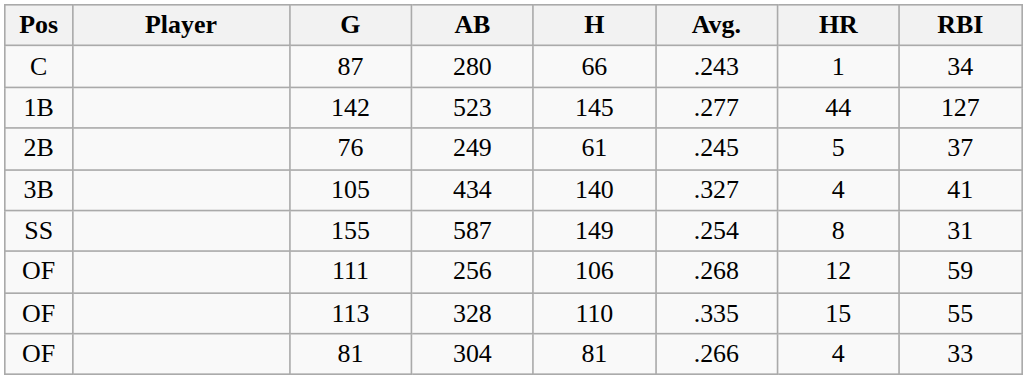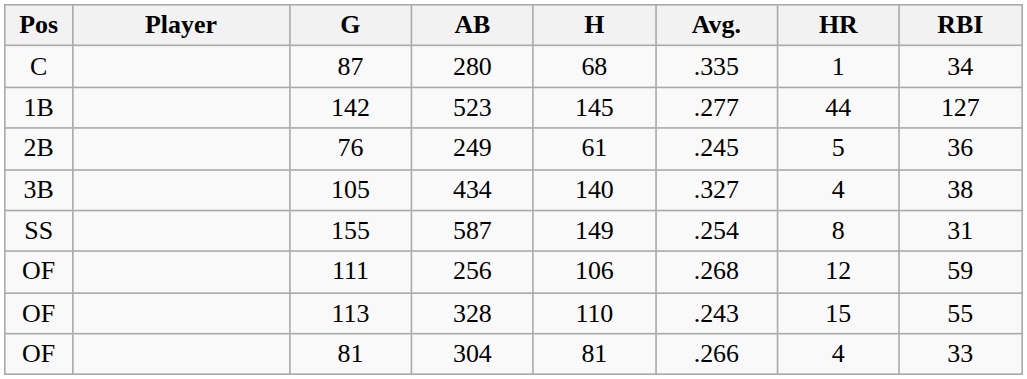 <table class="wikitable sortable">
 <tr>
 <th bgcolor="#DDDDFF" width="5%">Pos</th>
 <th bgcolor="#DDDDFF" width="16%">Player</th>
 <th bgcolor="#DDDDFF" width="9%">G</th>
 <th bgcolor="#DDDDFF" width="9%">AB</th>
 <th bgcolor="#DDDDFF" width="9%">H</th>
 <th bgcolor="#DDDDFF" width="9%">Avg.</th>
 <th bgcolor="#DDDDFF" width="9%">HR</th>
 <th bgcolor="#DDDDFF" width="9%">RBI</th>
 </tr>
 <tr align="center">
 <td>C</td>
 <td></td>
 <td>87</td>
 <td>280</td>
-<td>66</td>
-<td>.243</td>
+<td>68</td>
+<td>.335</td>
 <td>1</td>
 <td>34</td>
 </tr>
 <tr align="center">
 <td>1B</td>
 <td></td>
 <td>142</td>
 <td>523</td>
 <td>145</td>
 <td>.277</td>
 <td>44</td>
 <td>127</td>
 </tr>
 <tr align="center">
 <td>2B</td>
 <td></td>
 <td>76</td>
 <td>249</td>
 <td>61</td>
 <td>.245</td>
 <td>5</td>
-<td>37</td>
+<td>36</td>
 </tr>
 <tr align="center">
 <td>3B</td>
 <td></td>
 <td>105</td>
 <td>434</td>
 <td>140</td>
 <td>.327</td>
 <td>4</td>
-<td>41</td>
+<td>38</td>
 </tr>
 <tr align="center">
 <td>SS</td>
 <td></td>
 <td>155</td>
 <td>587</td>
 <td>149</td>
 <td>.254</td>
 <td>8</td>
 <td>31</td>
 </tr>
 <tr align="center">
 <td>OF</td>
 <td></td>
 <td>111</td>
 <td>256</td>
 <td>106</td>
 <td>.268</td>
 <td>12</td>
 <td>59</td>
 </tr>
 <tr align="center">
 <td>OF</td>
 <td></td>
 <td>113</td>
 <td>328</td>
 <td>110</td>
-<td>.335</td>
+<td>.243</td>
 <td>15</td>
 <td>55</td>
 </tr>
 <tr align="center">
 <td>OF</td>
 <td></td>
 <td>81</td>
 <td>304</td>
 <td>81</td>
 <td>.266</td>
 <td>4</td>
 <td>33</td>
 </tr>
 </table>
